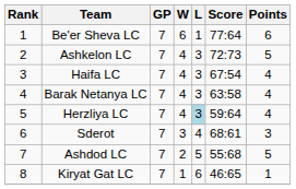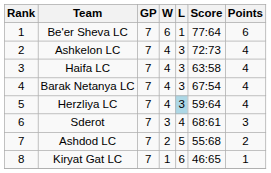 <table class="wikitable"  style="text-align:center;">
 <tr style="background:#cccccc;">
 <th>Rank</th>
 <th>Team</th>
 <th>GP</th>
 <th>W</th>
 <th>L</th>
 <th>Score</th>
 <th>Points</th>
 </tr>
 <tr>
 <td>1</td>
 <td>Be'er Sheva LC</td>
 <td>7</td>
 <td>6</td>
 <td>1</td>
 <td>77:64</td>
 <td>6</td>
 </tr>
 <tr>
 <td>2</td>
 <td>Ashkelon LC</td>
 <td>7</td>
 <td>4</td>
 <td>3</td>
 <td>72:73</td>
-<td>5</td>
+<td>4</td>
 </tr>
 <tr>
 <td>3</td>
 <td>Haifa LC</td>
 <td>7</td>
 <td>4</td>
 <td>3</td>
-<td>67:54</td>
+<td>63:58</td>
 <td>4</td>
 </tr>
 <tr>
 <td>4</td>
 <td>Barak Netanya LC</td>
 <td>7</td>
 <td>4</td>
 <td>3</td>
-<td>63:58</td>
+<td>67:54</td>
 <td>4</td>
 </tr>
 <tr>
 <td>5</td>
 <td>Herzliya LC</td>
 <td>7</td>
 <td>4</td>
 <td style="background: lightblue;">3</td>
 <td>59:64</td>
 <td>4</td>
 </tr>
 <tr>
 <td>6</td>
 <td>Sderot</td>
 <td>7</td>
 <td>3</td>
 <td>4</td>
 <td>68:61</td>
 <td>3</td>
 </tr>
 <tr>
 <td>7</td>
 <td>Ashdod LC</td>
 <td>7</td>
 <td>2</td>
 <td>5</td>
 <td>55:68</td>
-<td>5</td>
+<td>2</td>
 </tr>
 <tr>
 <td>8</td>
 <td>Kiryat Gat LC</td>
 <td>7</td>
 <td>1</td>
 <td>6</td>
 <td>46:65</td>
 <td>1</td>
 </tr>
 <tr>
 </tr>
 </table>
